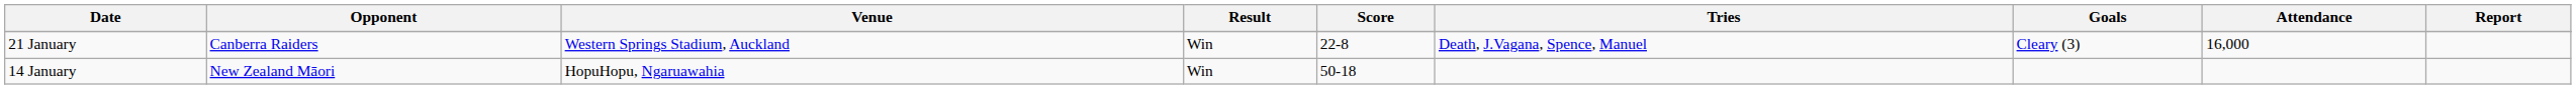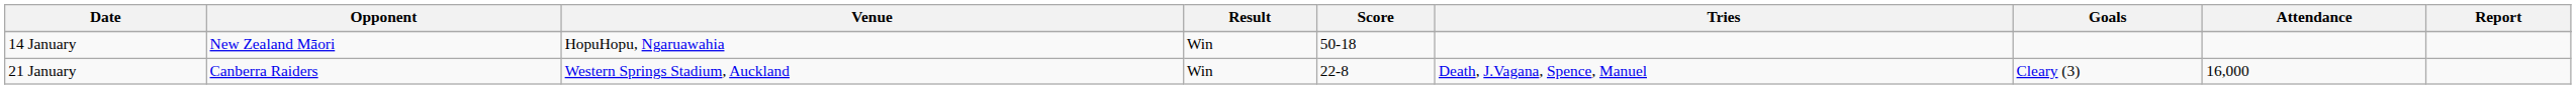 <table class="wikitable" style="font-size:75%;" width="100%">
 <tr>
 <th>Date</th>
 <th>Opponent</th>
 <th>Venue</th>
 <th>Result</th>
 <th>Score</th>
 <th>Tries</th>
 <th>Goals</th>
 <th>Attendance</th>
 <th>Report</th>
 </tr>
 <tr>
 </tr>
 <tr>
+<td>14 January</td>
+<td> <a href='#'>New Zealand Māori</a></td>
+<td>HopuHopu, <a href='#'>Ngaruawahia</a></td>
+<td>Win</td>
+<td>50-18</td>
+<td></td>
+<td></td>
+<td></td>
+<td></td>
+</tr>
+<tr>
 <td>21 January</td>
 <td> <a href='#'>Canberra Raiders</a></td>
 <td><a href='#'>Western Springs Stadium</a>, <a href='#'>Auckland</a></td>
 <td>Win</td>
 <td>22-8</td>
 <td><a href='#'>Death</a>, <a href='#'>J.Vagana</a>, <a href='#'>Spence</a>, <a href='#'>Manuel</a></td>
 <td><a href='#'>Cleary</a> (3)</td>
 <td>16,000</td>
 <td></td>
 </tr>
-<tr>
-<td>14 January</td>
-<td> <a href='#'>New Zealand Māori</a></td>
-<td>HopuHopu, <a href='#'>Ngaruawahia</a></td>
-<td>Win</td>
-<td>50-18</td>
-<td></td>
-<td></td>
-<td></td>
-<td></td>
-</tr>
 </table>
